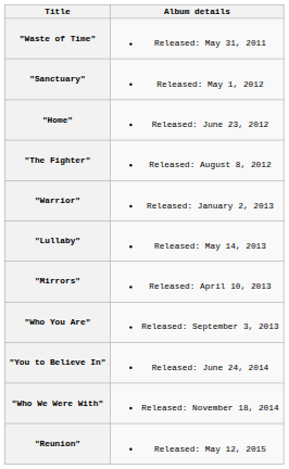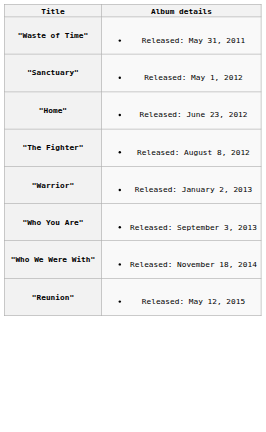 <table class="wikitable plainrowheaders" style="text-align:center;">
 <tr>
 <th scope="col" style="width:12em;">Title</th>
 <th scope="col" style="width:20em;">Album details</th>
 </tr>
 <tr>
 <th scope="row">"Waste of Time"</th>
 <td><br><ul><li>Released: May 31, 2011</li></ul></td>
 </tr>
 <tr>
 <th scope="row">"Sanctuary"</th>
 <td><br><ul><li>Released: May 1, 2012</li></ul></td>
 </tr>
 <tr>
 <th scope="row">"Home"</th>
 <td><br><ul><li>Released: June 23, 2012</li></ul></td>
 </tr>
 <tr>
 <th scope="row">"The Fighter"</th>
 <td><br><ul><li>Released: August 8, 2012</li></ul></td>
 </tr>
 <tr>
 <th scope="row">"Warrior"</th>
 <td><br><ul><li>Released: January 2, 2013</li></ul></td>
 </tr>
 <tr>
-<th scope="row">"Lullaby"</th>
-<td><br><ul><li>Released: May 14, 2013</li></ul></td>
-</tr>
-<tr>
-<th scope="row">"Mirrors"</th>
-<td><br><ul><li>Released: April 10, 2013</li></ul></td>
-</tr>
-<tr>
 <th scope="row">"Who You Are"</th>
 <td><br><ul><li>Released: September 3, 2013</li></ul></td>
-</tr>
-<tr>
-<th scope="row">"You to Believe In"</th>
-<td><br><ul><li>Released: June 24, 2014</li></ul></td>
 </tr>
 <tr>
 <th scope="row">"Who We Were With"</th>
 <td><br><ul><li>Released: November 18, 2014</li></ul></td>
 </tr>
 <tr>
 <th scope="row">"Reunion"</th>
 <td><br><ul><li>Released: May 12, 2015</li></ul></td>
 </tr>
 </table>
